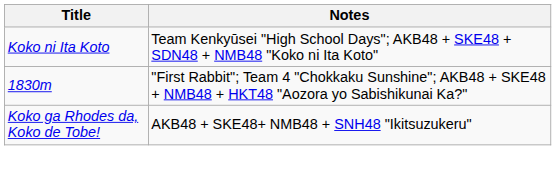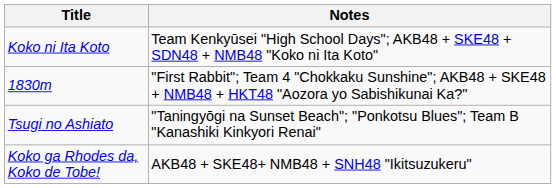 <table class="wikitable">
 <tr>
 <th>Title</th>
 <th>Notes</th>
 </tr>
 <tr>
 <td><em><a href='#'>Koko ni Ita Koto</a></em></td>
 <td>Team Kenkyūsei "High School Days"; AKB48 + <a href='#'>SKE48</a> + <a href='#'>SDN48</a> + <a href='#'>NMB48</a> "Koko ni Ita Koto"</td>
 </tr>
 <tr>
 <td><em><a href='#'>1830m</a></em></td>
 <td>"First Rabbit"; Team 4 "Chokkaku Sunshine"; AKB48 + SKE48 + <a href='#'>NMB48</a> + <a href='#'>HKT48</a> "Aozora yo Sabishikunai Ka?"</td>
 </tr>
 <tr>
+<td><em><a href='#'>Tsugi no Ashiato</a></em></td>
+<td>"Taningyōgi na Sunset Beach"; "Ponkotsu Blues"; Team B "Kanashiki Kinkyori Renai"</td>
+</tr>
+<tr>
 <td><em><a href='#'>Koko ga Rhodes da, Koko de Tobe!</a></em></td>
 <td>AKB48 + SKE48+ NMB48 + <a href='#'>SNH48</a> "Ikitsuzukeru"</td>
 </tr>
 </table>
